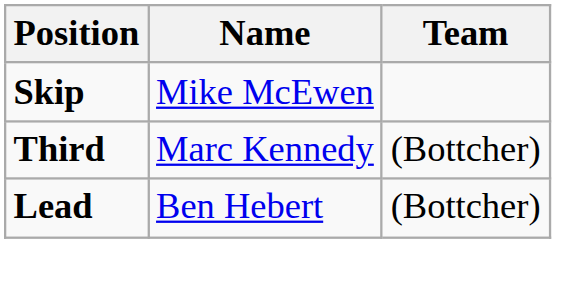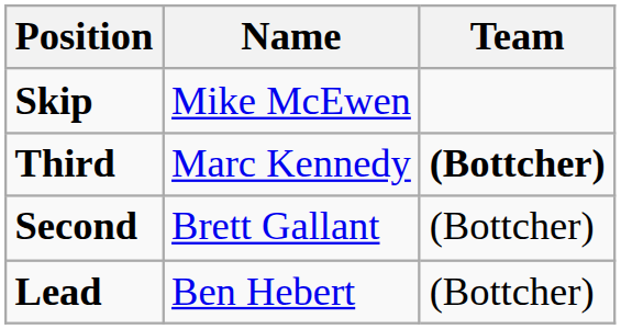 <table class="wikitable">
 <tr>
 <th><strong>Position</strong></th>
 <th><strong>Name</strong></th>
 <th><strong>Team</strong></th>
 </tr>
 <tr>
 <td><strong>Skip</strong></td>
 <td><a href='#'>Mike McEwen</a></td>
 <td></td>
 </tr>
 <tr>
 <td><strong>Third</strong></td>
 <td><a href='#'>Marc Kennedy</a></td>
+<td><strong> (Bottcher)</strong></td>
+</tr>
+<tr>
+<td><strong>Second</strong></td>
+<td><a href='#'>Brett Gallant</a></td>
 <td> (Bottcher)</td>
 </tr>
 <tr>
 <td><strong>Lead</strong></td>
 <td><a href='#'>Ben Hebert</a></td>
 <td> (Bottcher)</td>
 </tr>
 </table>
